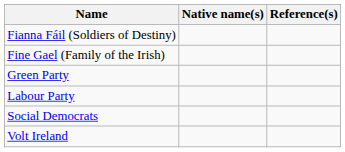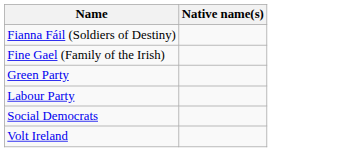 <table class="wikitable">
 <tr>
 <th>Name</th>
 <th>Native name(s)</th>
-<th>Reference(s)</th>
 </tr>
 <tr>
 <td><a href='#'>Fianna Fáil</a> (Soldiers of Destiny)</td>
-<td></td>
 <td></td>
 </tr>
 <tr>
 <td><a href='#'>Fine Gael</a> (Family of the Irish)</td>
 <td></td>
-<td></td>
 </tr>
 <tr>
 <td><a href='#'>Green Party</a></td>
-<td></td>
 <td></td>
 </tr>
 <tr>
 <td><a href='#'>Labour Party</a></td>
 <td></td>
-<td></td>
 </tr>
 <tr>
 <td><a href='#'>Social Democrats</a></td>
-<td></td>
 <td></td>
 </tr>
 <tr>
 <td><a href='#'>Volt Ireland</a></td>
 <td></td>
-<td></td>
 </tr>
 </table>
